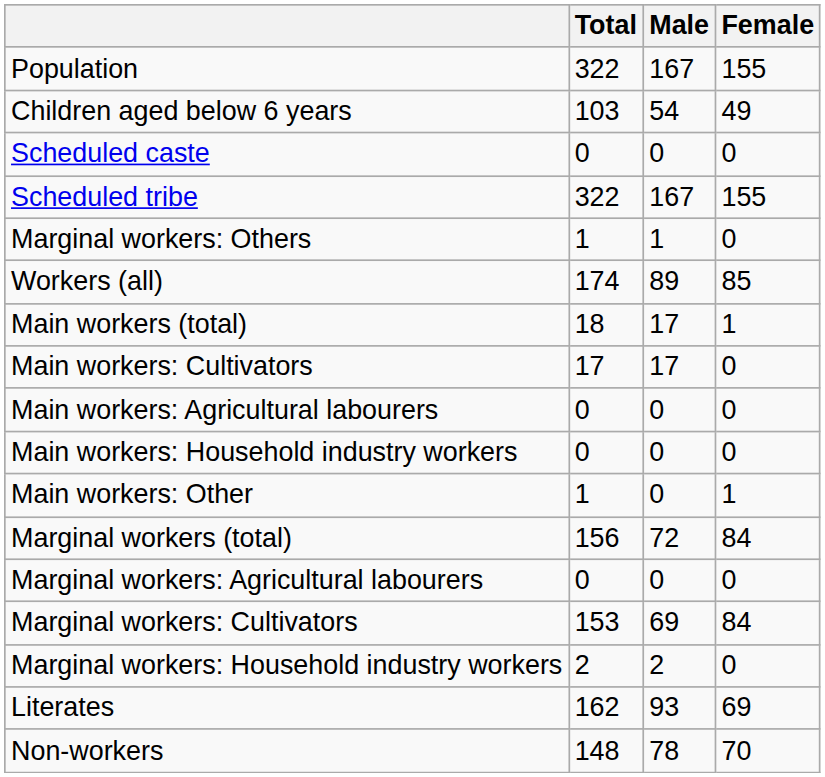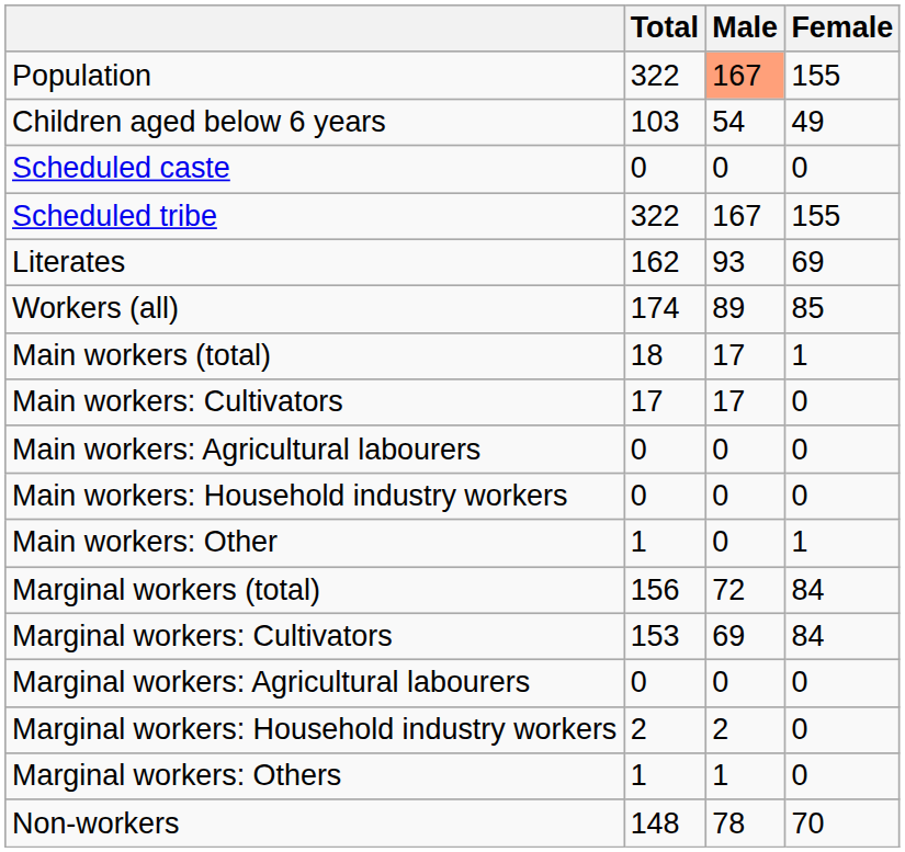 <table class="wikitable sortable">
 <tr>
 <th></th>
 <th>Total</th>
 <th>Male</th>
 <th>Female</th>
 </tr>
 <tr>
 <td>Population</td>
 <td>322</td>
-<td>167</td>
+<td style="background: lightsalmon;">167</td>
 <td>155</td>
 </tr>
 <tr>
 <td>Children aged below 6 years</td>
 <td>103</td>
 <td>54</td>
 <td>49</td>
 </tr>
 <tr>
 <td><a href='#'>Scheduled caste</a></td>
 <td>0</td>
 <td>0</td>
 <td>0</td>
 </tr>
 <tr>
 <td><a href='#'>Scheduled tribe</a></td>
 <td>322</td>
 <td>167</td>
 <td>155</td>
 </tr>
 <tr>
-<td>Marginal workers: Others</td>
-<td>1</td>
-<td>1</td>
-<td>0</td>
+<td>Literates</td>
+<td>162</td>
+<td>93</td>
+<td>69</td>
 </tr>
 <tr>
 <td>Workers (all)</td>
 <td>174</td>
 <td>89</td>
 <td>85</td>
 </tr>
 <tr>
 <td>Main workers (total)</td>
 <td>18</td>
 <td>17</td>
 <td>1</td>
 </tr>
 <tr>
 <td>Main workers: Cultivators</td>
 <td>17</td>
 <td>17</td>
 <td>0</td>
 </tr>
 <tr>
 <td>Main workers: Agricultural labourers</td>
 <td>0</td>
 <td>0</td>
 <td>0</td>
 </tr>
 <tr>
 <td>Main workers: Household industry workers</td>
 <td>0</td>
 <td>0</td>
 <td>0</td>
 </tr>
 <tr>
 <td>Main workers: Other</td>
 <td>1</td>
 <td>0</td>
 <td>1</td>
 </tr>
 <tr>
 <td>Marginal workers (total)</td>
 <td>156</td>
 <td>72</td>
 <td>84</td>
 </tr>
 <tr>
+<td>Marginal workers: Cultivators</td>
+<td>153</td>
+<td>69</td>
+<td>84</td>
+</tr>
+<tr>
 <td>Marginal workers: Agricultural labourers</td>
 <td>0</td>
 <td>0</td>
 <td>0</td>
-</tr>
-<tr>
-<td>Marginal workers: Cultivators</td>
-<td>153</td>
-<td>69</td>
-<td>84</td>
 </tr>
 <tr>
 <td>Marginal workers: Household industry workers</td>
 <td>2</td>
 <td>2</td>
 <td>0</td>
 </tr>
 <tr>
-<td>Literates</td>
-<td>162</td>
-<td>93</td>
-<td>69</td>
+<td>Marginal workers: Others</td>
+<td>1</td>
+<td>1</td>
+<td>0</td>
 </tr>
 <tr>
 <td>Non-workers</td>
 <td>148</td>
 <td>78</td>
 <td>70</td>
 </tr>
 </table>
